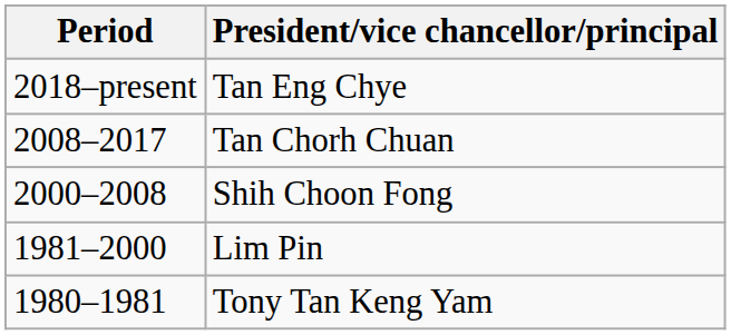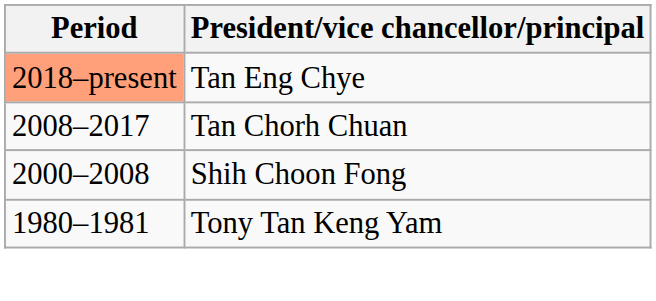 <table class="wikitable">
 <tr>
 <th>Period</th>
 <th>President/vice chancellor/principal</th>
 </tr>
 <tr>
-<td>2018–present</td>
+<td style="background: lightsalmon;">2018–present</td>
 <td>Tan Eng Chye</td>
 </tr>
 <tr>
 <td>2008–2017</td>
 <td>Tan Chorh Chuan</td>
 </tr>
 <tr>
 <td>2000–2008</td>
 <td>Shih Choon Fong</td>
 </tr>
 <tr>
-<td>1981–2000</td>
-<td>Lim Pin</td>
-</tr>
-<tr>
 <td>1980–1981</td>
 <td>Tony Tan Keng Yam</td>
 </tr>
 </table>
